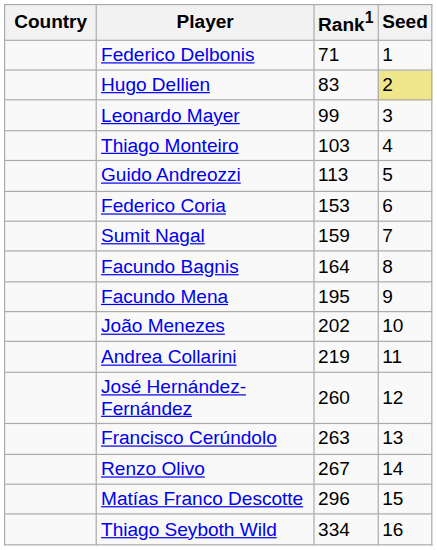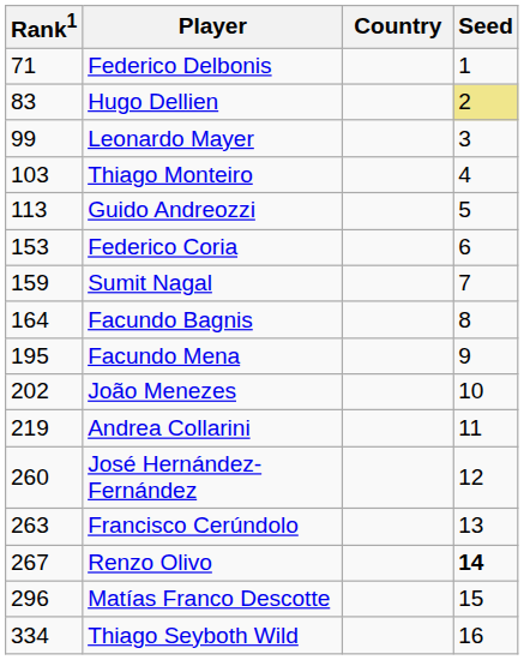 <table class="sortable wikitable">
 <tr>
+<th>Rank<sup>1</sup></th>
+<th width="175">Player</th>
 <th width="70">Country</th>
-<th width="175">Player</th>
-<th>Rank<sup>1</sup></th>
 <th>Seed</th>
 </tr>
 <tr>
+<td>71</td>
+<td><a href='#'>Federico Delbonis</a></td>
 <td></td>
-<td><a href='#'>Federico Delbonis</a></td>
-<td>71</td>
 <td>1</td>
 </tr>
 <tr>
+<td>83</td>
+<td><a href='#'>Hugo Dellien</a></td>
 <td></td>
-<td><a href='#'>Hugo Dellien</a></td>
-<td>83</td>
 <td style="background: khaki;">2</td>
 </tr>
 <tr>
+<td>99</td>
+<td><a href='#'>Leonardo Mayer</a></td>
 <td></td>
-<td><a href='#'>Leonardo Mayer</a></td>
-<td>99</td>
 <td>3</td>
 </tr>
 <tr>
+<td>103</td>
+<td><a href='#'>Thiago Monteiro</a></td>
 <td></td>
-<td><a href='#'>Thiago Monteiro</a></td>
-<td>103</td>
 <td>4</td>
 </tr>
 <tr>
+<td>113</td>
+<td><a href='#'>Guido Andreozzi</a></td>
 <td></td>
-<td><a href='#'>Guido Andreozzi</a></td>
-<td>113</td>
 <td>5</td>
 </tr>
 <tr>
+<td>153</td>
+<td><a href='#'>Federico Coria</a></td>
 <td></td>
-<td><a href='#'>Federico Coria</a></td>
-<td>153</td>
 <td>6</td>
 </tr>
 <tr>
+<td>159</td>
+<td><a href='#'>Sumit Nagal</a></td>
 <td></td>
-<td><a href='#'>Sumit Nagal</a></td>
-<td>159</td>
 <td>7</td>
 </tr>
 <tr>
+<td>164</td>
+<td><a href='#'>Facundo Bagnis</a></td>
 <td></td>
-<td><a href='#'>Facundo Bagnis</a></td>
-<td>164</td>
 <td>8</td>
 </tr>
 <tr>
+<td>195</td>
+<td><a href='#'>Facundo Mena</a></td>
 <td></td>
-<td><a href='#'>Facundo Mena</a></td>
-<td>195</td>
 <td>9</td>
 </tr>
 <tr>
+<td>202</td>
+<td><a href='#'>João Menezes</a></td>
 <td></td>
-<td><a href='#'>João Menezes</a></td>
-<td>202</td>
 <td>10</td>
 </tr>
 <tr>
+<td>219</td>
+<td><a href='#'>Andrea Collarini</a></td>
 <td></td>
-<td><a href='#'>Andrea Collarini</a></td>
-<td>219</td>
 <td>11</td>
 </tr>
 <tr>
+<td>260</td>
+<td><a href='#'>José Hernández-Fernández</a></td>
 <td></td>
-<td><a href='#'>José Hernández-Fernández</a></td>
-<td>260</td>
 <td>12</td>
 </tr>
 <tr>
+<td>263</td>
+<td><a href='#'>Francisco Cerúndolo</a></td>
 <td></td>
-<td><a href='#'>Francisco Cerúndolo</a></td>
-<td>263</td>
 <td>13</td>
 </tr>
 <tr>
+<td>267</td>
+<td><a href='#'>Renzo Olivo</a></td>
 <td></td>
-<td><a href='#'>Renzo Olivo</a></td>
-<td>267</td>
-<td>14</td>
+<td><strong>14</strong></td>
 </tr>
 <tr>
+<td>296</td>
+<td><a href='#'>Matías Franco Descotte</a></td>
 <td></td>
-<td><a href='#'>Matías Franco Descotte</a></td>
-<td>296</td>
 <td>15</td>
 </tr>
 <tr>
+<td>334</td>
+<td><a href='#'>Thiago Seyboth Wild</a></td>
 <td></td>
-<td><a href='#'>Thiago Seyboth Wild</a></td>
-<td>334</td>
 <td>16</td>
 </tr>
 </table>
